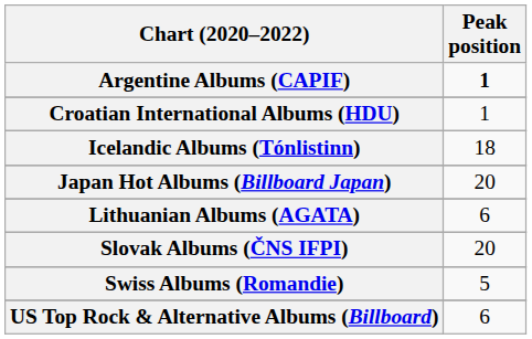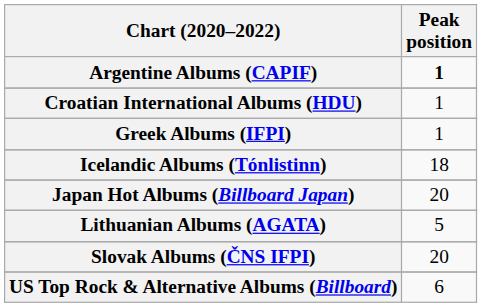 <table class="wikitable sortable plainrowheaders" style="text-align:center">
 <tr>
 <th scope="col">Chart (2020–2022)</th>
 <th scope="col">Peak<br>position</th>
 </tr>
 <tr>
 <th scope="row">Argentine Albums (<a href='#'>CAPIF</a>)</th>
 <td><strong>1</strong></td>
 </tr>
 <tr>
 </tr>
 <tr>
 </tr>
 <tr>
 </tr>
 <tr>
 </tr>
 <tr>
 </tr>
 <tr>
 <th scope="row">Croatian International Albums (<a href='#'>HDU</a>)</th>
 <td>1</td>
 </tr>
 <tr>
 </tr>
 <tr>
 </tr>
 <tr>
 </tr>
 <tr>
 </tr>
 <tr>
 </tr>
 <tr>
 </tr>
 <tr>
+<th scope="row">Greek Albums (<a href='#'>IFPI</a>)</th>
+<td>1</td>
+</tr>
+<tr>
 </tr>
 <tr>
 <th scope="row">Icelandic Albums (<a href='#'>Tónlistinn</a>)</th>
 <td>18</td>
 </tr>
 <tr>
 </tr>
 <tr>
 </tr>
 <tr>
 <th scope="row">Japan Hot Albums (<em><a href='#'>Billboard Japan</a></em>)</th>
 <td>20</td>
 </tr>
 <tr>
 </tr>
 <tr>
 <th scope="row">Lithuanian Albums (<a href='#'>AGATA</a>)</th>
-<td>6</td>
+<td>5</td>
 </tr>
 <tr>
 </tr>
 <tr>
 </tr>
 <tr>
 </tr>
 <tr>
 </tr>
 <tr>
 </tr>
 <tr>
 <th scope="row">Slovak Albums (<a href='#'>ČNS IFPI</a>)</th>
 <td>20</td>
 </tr>
 <tr>
 </tr>
 <tr>
 </tr>
 <tr>
 </tr>
 <tr>
-<th scope="row">Swiss Albums (<a href='#'>Romandie</a>)</th>
-<td>5</td>
-</tr>
-<tr>
 </tr>
 <tr>
 </tr>
 <tr>
 </tr>
 <tr>
 </tr>
 <tr>
 <th scope="row">US Top Rock & Alternative Albums (<em><a href='#'>Billboard</a></em>)</th>
 <td>6</td>
 </tr>
 </table>
